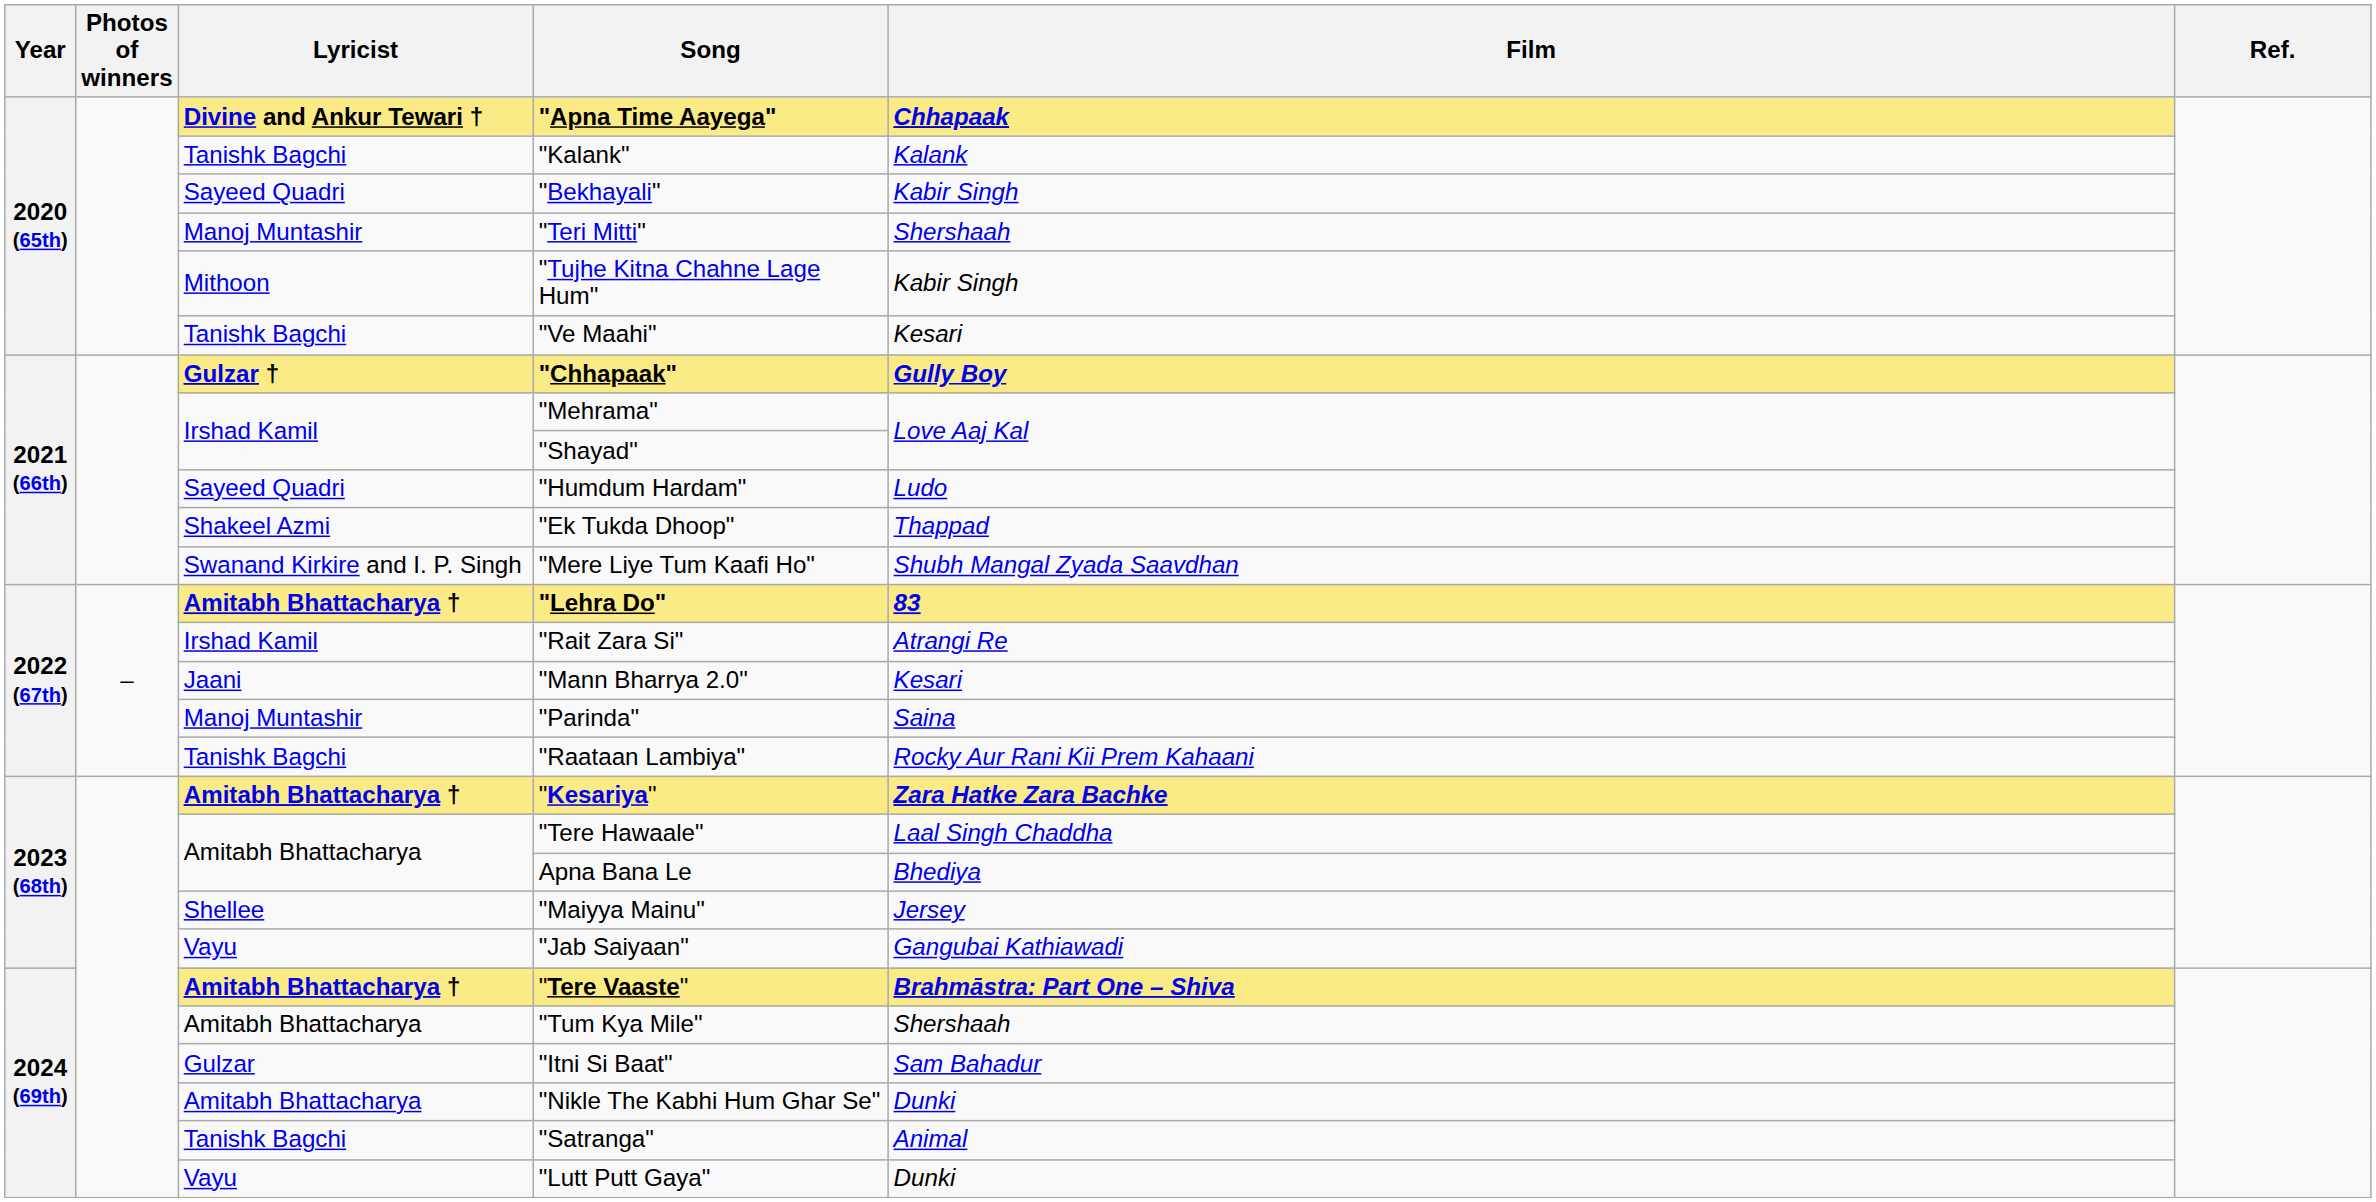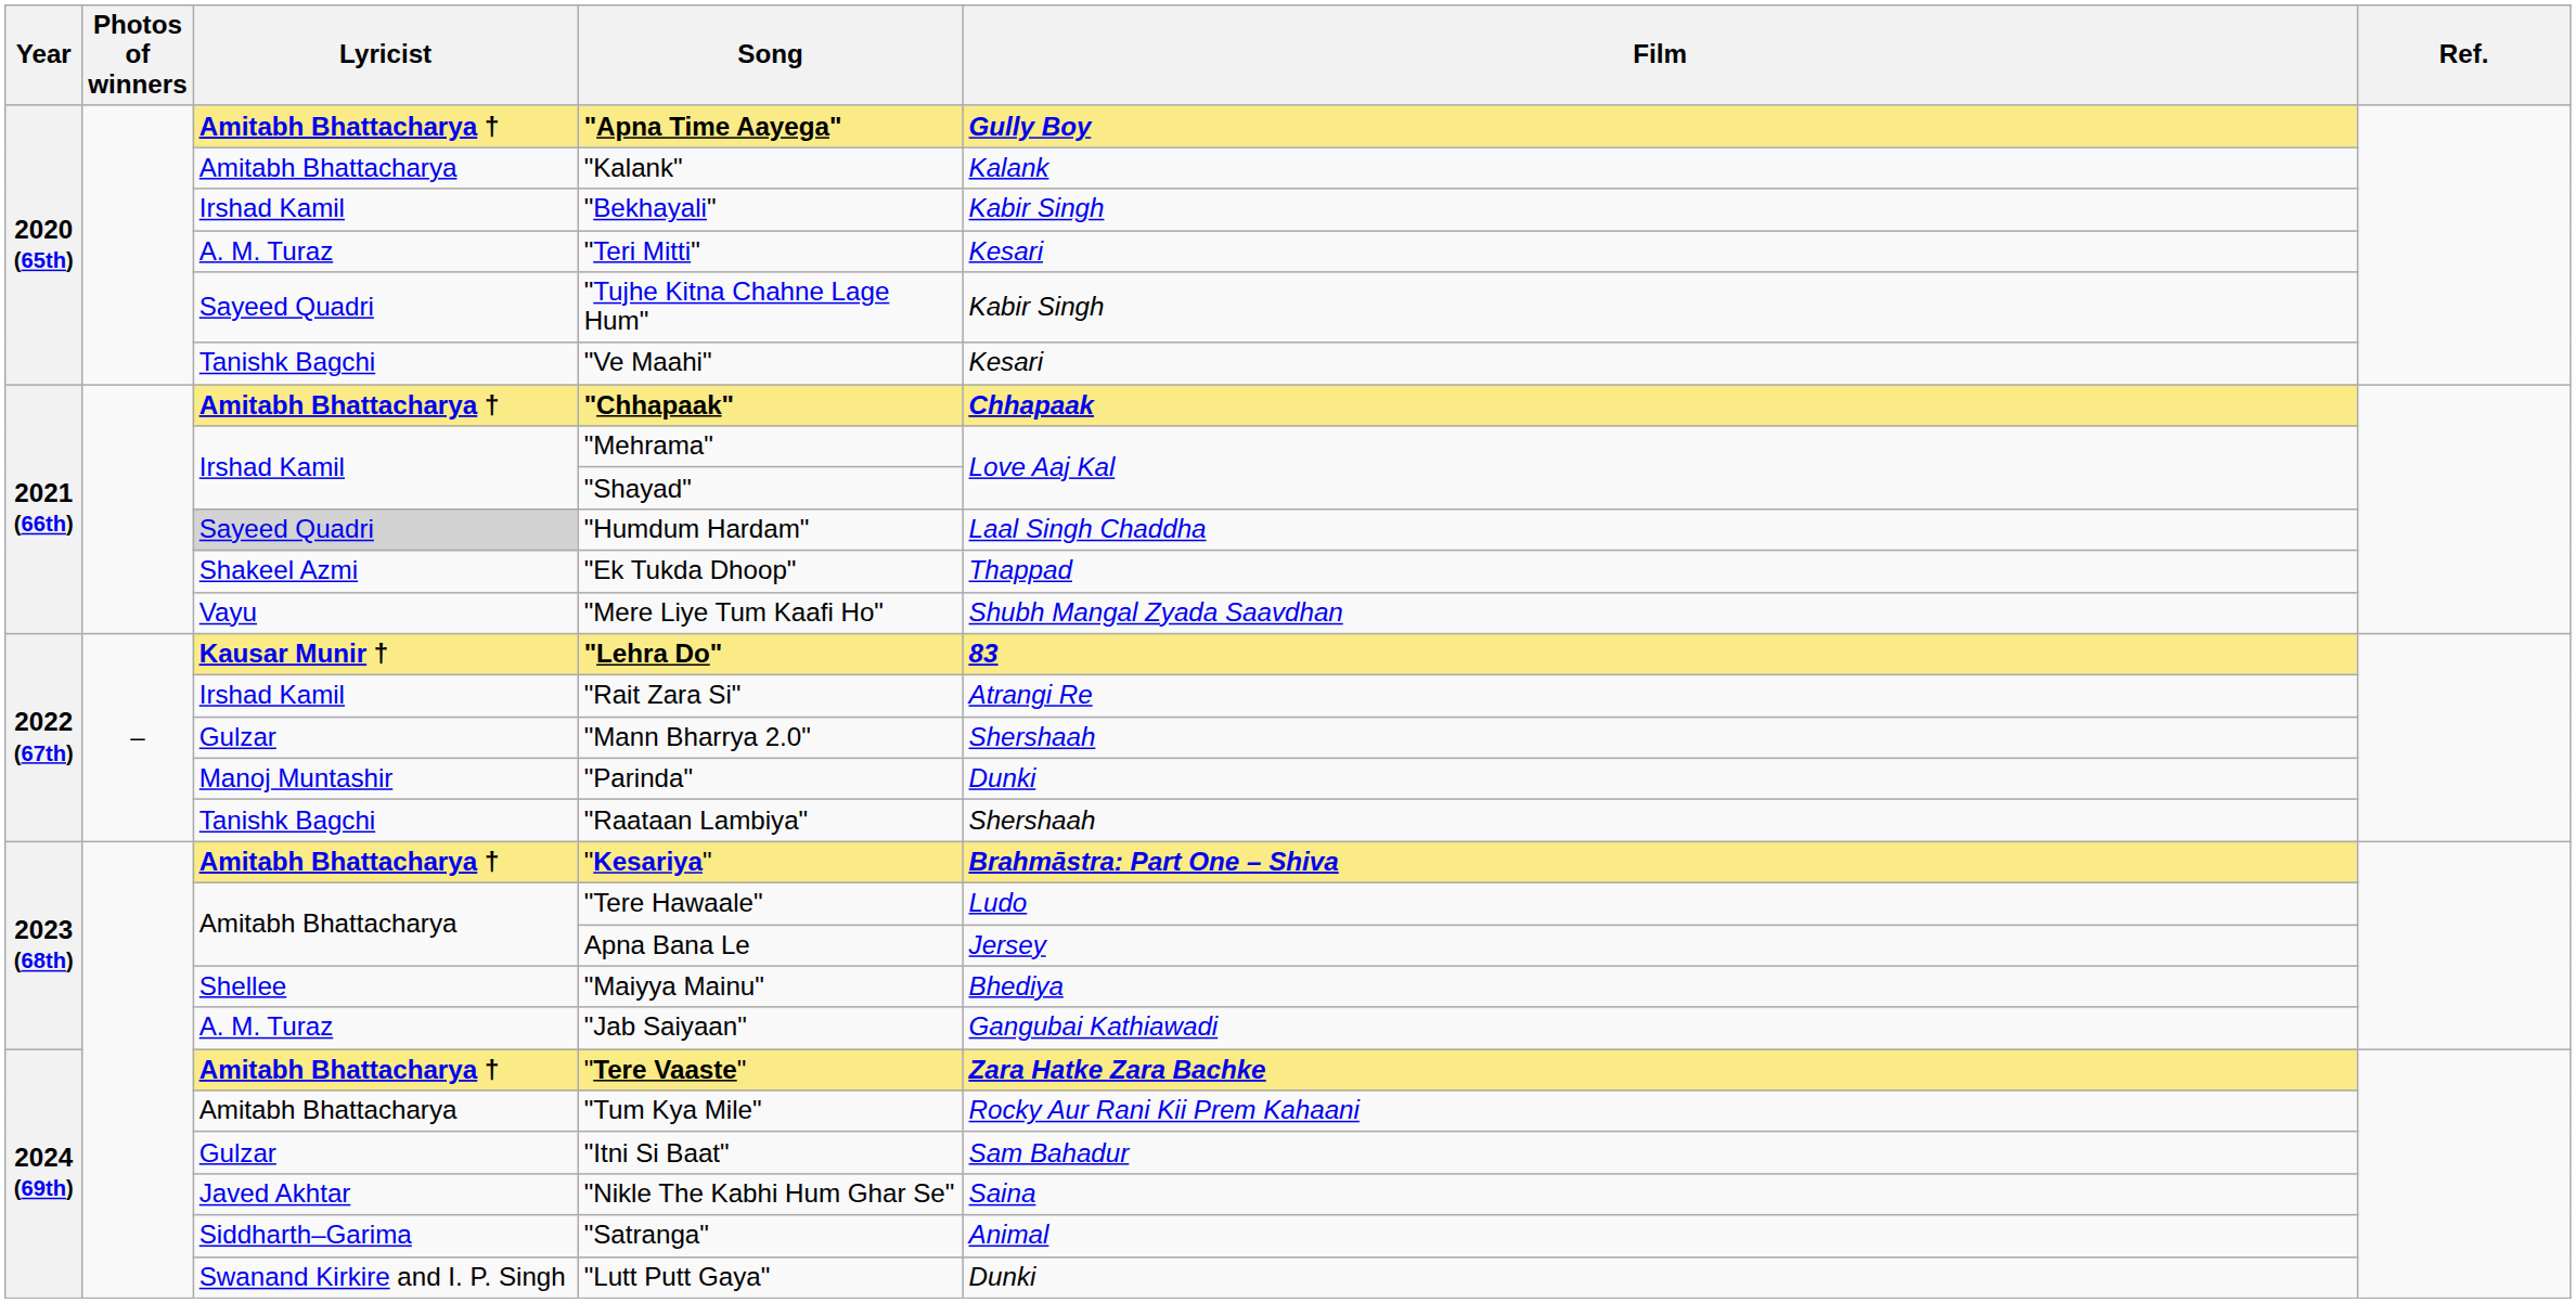 <table class="wikitable sortable" style="text-align:left;">
 <tr>
 <th scope="col" style="width:3%; text-align:center;">Year</th>
 <th scope="col" style="width:3%;text-align:center;">Photos of winners</th>
 <th scope="col" style="width:15%;text-align:center;">Lyricist</th>
 <th scope="col" style="width:15%;text-align:center;">Song</th>
 <th>Film</th>
 <th>Ref.</th>
 </tr>
 <tr>
 <th rowspan="6" scope="row" style="text-align:center">2020<br><small>(<a href='#'>65th</a>)</small></th>
 <td rowspan="6" style="text-align:center"></td>
-<td style="background:#FAEB86;"><strong><a href='#'>Divine</a> and <u>Ankur Tewari</u></strong> <strong>†</strong></td>
+<td style="background:#FAEB86;"><a href='#'><strong><u>Amitabh Bhattacharya</u></strong></a> <strong>†</strong></td>
 <td style="background:#FAEB86;"><strong>"<u>Apna Time Aayega</u>"</strong></td>
-<td style="background:#FAEB86;"><strong><em><u><a href='#'>Chhapaak</a></u></em></strong></td>
+<td style="background:#FAEB86;"><em><a href='#'><strong>Gully Boy</strong></a></em></td>
 <td rowspan="6"></td>
 </tr>
 <tr>
-<td><a href='#'>Tanishk Bagchi</a></td>
+<td><a href='#'>Amitabh Bhattacharya</a></td>
 <td>"Kalank"</td>
 <td><em><a href='#'>Kalank</a></em></td>
 </tr>
 <tr>
-<td><a href='#'>Sayeed Quadri</a></td>
+<td><a href='#'>Irshad Kamil</a></td>
 <td>"<a href='#'>Bekhayali</a>"</td>
 <td><em><a href='#'>Kabir Singh</a></em></td>
 </tr>
 <tr>
-<td><a href='#'>Manoj Muntashir</a></td>
+<td><a href='#'>A. M. Turaz</a></td>
 <td>"<a href='#'>Teri Mitti</a>"</td>
-<td><em><a href='#'>Shershaah</a></em></td>
+<td><em><a href='#'>Kesari</a></em></td>
 </tr>
 <tr>
-<td><a href='#'>Mithoon</a></td>
+<td><a href='#'>Sayeed Quadri</a></td>
 <td>"<a href='#'>Tujhe Kitna Chahne Lage</a> Hum"</td>
 <td><em>Kabir Singh</em></td>
 </tr>
 <tr>
 <td><a href='#'>Tanishk Bagchi</a></td>
 <td>"Ve Maahi"</td>
 <td><em>Kesari</em></td>
 </tr>
 <tr>
 <th rowspan="6">2021<br><small>(<a href='#'>66th</a>)</small></th>
 <td rowspan="6"></td>
-<td style="background:#FAEB86;"><strong><u><a href='#'>Gulzar</a></u></strong> <strong>†</strong></td>
+<td style="background:#FAEB86;"><a href='#'><strong><u>Amitabh Bhattacharya</u></strong></a> <strong>†</strong></td>
 <td style="background:#FAEB86;"><strong>"<u>Chhapaak</u>"</strong></td>
-<td style="background:#FAEB86;"><em><a href='#'><strong>Gully Boy</strong></a></em></td>
+<td style="background:#FAEB86;"><strong><em><u><a href='#'>Chhapaak</a></u></em></strong></td>
 <td rowspan="6"></td>
 </tr>
 <tr>
 <td rowspan="2"><a href='#'>Irshad Kamil</a></td>
 <td>"Mehrama"</td>
 <td rowspan="2"><em><a href='#'>Love Aaj Kal</a></em></td>
 </tr>
 <tr>
 <td>"Shayad"</td>
 </tr>
 <tr>
-<td><a href='#'>Sayeed Quadri</a></td>
+<td style="background: lightgrey;"><a href='#'>Sayeed Quadri</a></td>
 <td>"Humdum Hardam"</td>
-<td><em><a href='#'>Ludo</a></em></td>
+<td><a href='#'><em>Laal Singh Chaddha</em></a></td>
 </tr>
 <tr>
 <td><a href='#'>Shakeel Azmi</a></td>
 <td>"Ek Tukda Dhoop"</td>
 <td><em><a href='#'>Thappad</a></em></td>
 </tr>
 <tr>
-<td><a href='#'>Swanand Kirkire</a> and I. P. Singh</td>
+<td><a href='#'>Vayu</a></td>
 <td>"Mere Liye Tum Kaafi Ho"</td>
 <td><em><a href='#'>Shubh Mangal Zyada Saavdhan</a></em></td>
 </tr>
 <tr>
 <th rowspan="5">2022<br><small>(<a href='#'>67th</a>)</small></th>
 <td rowspan="5" style="text-align:center">–</td>
-<td style="background:#FAEB86;"><a href='#'><strong><u>Amitabh Bhattacharya</u></strong></a> <strong>†</strong></td>
+<td style="background:#FAEB86;"><a href='#'><strong><u>Kausar Munir</u></strong></a> <strong>†</strong></td>
 <td style="background:#FAEB86;"><strong>"<u>Lehra Do</u>"</strong></td>
 <td style="background:#FAEB86;"><strong><em><a href='#'><u>83</u></a></em></strong></td>
 <td rowspan="5"></td>
 </tr>
 <tr>
 <td><a href='#'>Irshad Kamil</a></td>
 <td>"Rait Zara Si"</td>
 <td><em><a href='#'>Atrangi Re</a></em></td>
 </tr>
 <tr>
-<td><a href='#'>Jaani</a></td>
+<td><a href='#'>Gulzar</a></td>
 <td>"Mann Bharrya 2.0"</td>
-<td><em><a href='#'>Kesari</a></em></td>
+<td><em><a href='#'>Shershaah</a></em></td>
 </tr>
 <tr>
 <td><a href='#'>Manoj Muntashir</a></td>
 <td>"Parinda"</td>
-<td><em><a href='#'>Saina</a></em></td>
+<td><em><a href='#'>Dunki</a></em></td>
 </tr>
 <tr>
 <td><a href='#'>Tanishk Bagchi</a></td>
 <td>"Raataan Lambiya"</td>
-<td><em><a href='#'>Rocky Aur Rani Kii Prem Kahaani</a></em></td>
+<td><em>Shershaah</em></td>
 </tr>
 <tr>
 <th rowspan="5" scope="row" style="text-align:center">2023<br><small>(<a href='#'>68th</a>)</small></th>
 <td rowspan="11"></td>
 <td style="background:#FAEB86;"><a href='#'><strong><u>Amitabh Bhattacharya</u></strong></a> <strong>†</strong></td>
 <td style="background:#FAEB86;">"<a href='#'><strong>Kesariya</strong></a>"</td>
-<td style="background:#FAEB86;"><em><a href='#'><strong><u>Zara Hatke Zara Bachke</u></strong></a></em></td>
+<td style="background:#FAEB86;"><a href='#'><strong><em><u>Brahmāstra: Part One – Shiva</u></em></strong></a></td>
 <td rowspan="5"></td>
 </tr>
 <tr>
 <td rowspan="2">Amitabh Bhattacharya</td>
 <td>"Tere Hawaale"</td>
-<td><a href='#'><em>Laal Singh Chaddha</em></a></td>
+<td><em><a href='#'>Ludo</a></em></td>
 </tr>
 <tr>
 <td>Apna Bana Le</td>
-<td><em><a href='#'>Bhediya</a></em></td>
+<td><a href='#'><em>Jersey</em></a></td>
 </tr>
 <tr>
 <td><a href='#'>Shellee</a></td>
 <td>"Maiyya Mainu"</td>
-<td><a href='#'><em>Jersey</em></a></td>
+<td><em><a href='#'>Bhediya</a></em></td>
 </tr>
 <tr>
-<td><a href='#'>Vayu</a></td>
+<td><a href='#'>A. M. Turaz</a></td>
 <td>"Jab Saiyaan"</td>
 <td><a href='#'><em>Gangubai Kathiawadi</em></a></td>
 </tr>
 <tr>
 <th rowspan="6">2024<br><small>(<a href='#'>69th</a>)</small></th>
 <td style="background:#FAEB86;"><a href='#'><strong><u>Amitabh Bhattacharya</u></strong></a> <strong>†</strong></td>
 <td style="background:#FAEB86;">"<strong><u>Tere Vaaste</u></strong>"</td>
-<td style="background:#FAEB86;"><a href='#'><strong><em><u>Brahmāstra: Part One – Shiva</u></em></strong></a></td>
+<td style="background:#FAEB86;"><em><a href='#'><strong><u>Zara Hatke Zara Bachke</u></strong></a></em></td>
 <td rowspan="6"></td>
 </tr>
 <tr>
 <td>Amitabh Bhattacharya</td>
 <td>"Tum Kya Mile"</td>
-<td><em>Shershaah</em></td>
+<td><em><a href='#'>Rocky Aur Rani Kii Prem Kahaani</a></em></td>
 </tr>
 <tr>
 <td><a href='#'>Gulzar</a></td>
 <td>"Itni Si Baat"</td>
 <td><em><a href='#'>Sam Bahadur</a></em></td>
 </tr>
 <tr>
-<td><a href='#'>Amitabh Bhattacharya</a></td>
+<td><a href='#'>Javed Akhtar</a></td>
 <td>"Nikle The Kabhi Hum Ghar Se"</td>
-<td><em><a href='#'>Dunki</a></em></td>
+<td><em><a href='#'>Saina</a></em></td>
 </tr>
 <tr>
-<td><a href='#'>Tanishk Bagchi</a></td>
+<td><a href='#'>Siddharth–Garima</a></td>
 <td>"Satranga"</td>
 <td><em><a href='#'>Animal</a></em></td>
 </tr>
 <tr>
-<td><a href='#'>Vayu</a></td>
+<td><a href='#'>Swanand Kirkire</a> and I. P. Singh</td>
 <td>"Lutt Putt Gaya"</td>
 <td><em>Dunki</em></td>
 </tr>
 </table>
